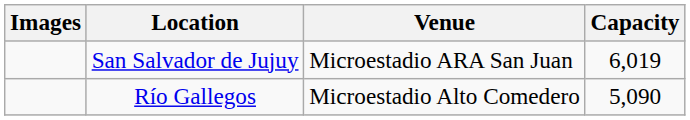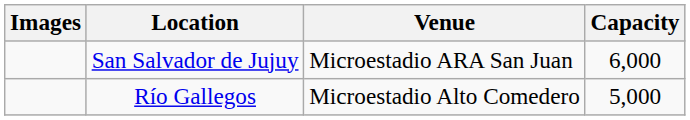 <table class="wikitable sortable">
 <tr>
 <th>Images</th>
 <th>Location</th>
 <th>Venue</th>
 <th>Capacity</th>
 </tr>
 <tr>
 <td></td>
 <td align="center"><a href='#'>San Salvador de Jujuy</a></td>
 <td>Microestadio ARA San Juan</td>
-<td align="center">6,019</td>
+<td align="center">6,000</td>
 </tr>
 <tr>
 <td></td>
 <td align="center"><a href='#'>Río Gallegos</a></td>
 <td>Microestadio Alto Comedero</td>
-<td align="center">5,090</td>
+<td align="center">5,000</td>
 </tr>
 </table>
